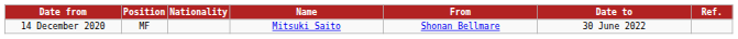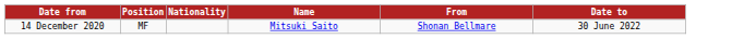 <table class="wikitable" style="text-align:center; font-size:90%; ">
 <tr>
 <th style="background:#B22222; color:white; width:150px;">Date from</th>
 <th style="background:#B22222; color:white; width:50px;">Position</th>
 <th style="background:#B22222; color:white; width:50px;">Nationality</th>
 <th style="background:#B22222; color:white; width:200px;">Name</th>
 <th style="background:#B22222; color:white; width:200px;">From</th>
 <th style="background:#B22222; color:white; width:200px;">Date to</th>
-<th style="background:#B22222; color:white; width:50px;">Ref.</th>
 </tr>
 <tr>
 <td>14 December 2020</td>
 <td>MF</td>
 <td></td>
 <td><a href='#'>Mitsuki Saito</a></td>
 <td><a href='#'>Shonan Bellmare</a></td>
 <td>30 June 2022</td>
-<td></td>
 </tr>
 </table>
